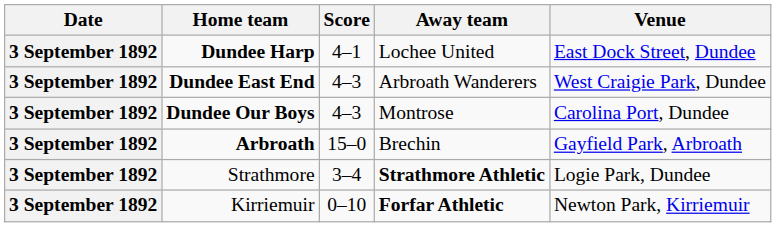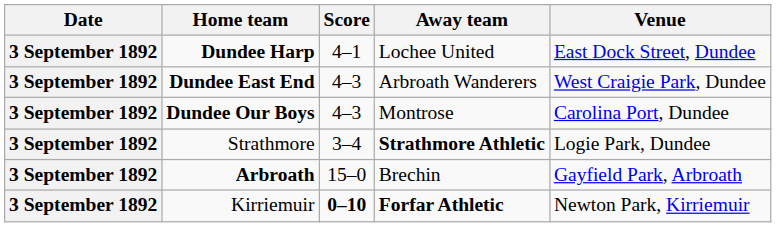 <table class="wikitable football-result-list" style="max-width: 80em; text-align: center">
 <tr>
 <th scope="col">Date</th>
 <th scope="col">Home team</th>
 <th scope="col">Score</th>
 <th scope="col">Away team</th>
 <th scope="col">Venue</th>
 </tr>
 <tr>
 <th scope="row">3 September 1892</th>
 <td align=right><strong>Dundee Harp</strong></td>
 <td>4–1</td>
 <td align=left>Lochee United</td>
 <td align=left><a href='#'>East Dock Street</a>, <a href='#'>Dundee</a></td>
 </tr>
 <tr>
 <th scope="row">3 September 1892</th>
 <td align=right><strong>Dundee East End</strong></td>
 <td>4–3</td>
 <td align=left>Arbroath Wanderers</td>
 <td align=left><a href='#'>West Craigie Park</a>, Dundee</td>
 </tr>
 <tr>
 <th scope="row">3 September 1892</th>
 <td align=right><strong>Dundee Our Boys</strong></td>
 <td>4–3</td>
 <td align=left>Montrose</td>
 <td align=left><a href='#'>Carolina Port</a>, Dundee</td>
 </tr>
 <tr>
 <th scope="row">3 September 1892</th>
+<td align=right>Strathmore</td>
+<td>3–4</td>
+<td align=left><strong>Strathmore Athletic</strong></td>
+<td align=left>Logie Park, Dundee</td>
+</tr>
+<tr>
+<th scope="row">3 September 1892</th>
 <td align=right><strong>Arbroath</strong></td>
 <td>15–0</td>
 <td align=left>Brechin</td>
 <td align=left><a href='#'>Gayfield Park</a>, <a href='#'>Arbroath</a></td>
 </tr>
 <tr>
 <th scope="row">3 September 1892</th>
-<td align=right>Strathmore</td>
-<td>3–4</td>
-<td align=left><strong>Strathmore Athletic</strong></td>
-<td align=left>Logie Park, Dundee</td>
-</tr>
-<tr>
-<th scope="row">3 September 1892</th>
 <td align=right>Kirriemuir</td>
-<td>0–10</td>
+<td><strong>0–10</strong></td>
 <td align=left><strong>Forfar Athletic</strong></td>
 <td align=left>Newton Park, <a href='#'>Kirriemuir</a></td>
 </tr>
 </table>
